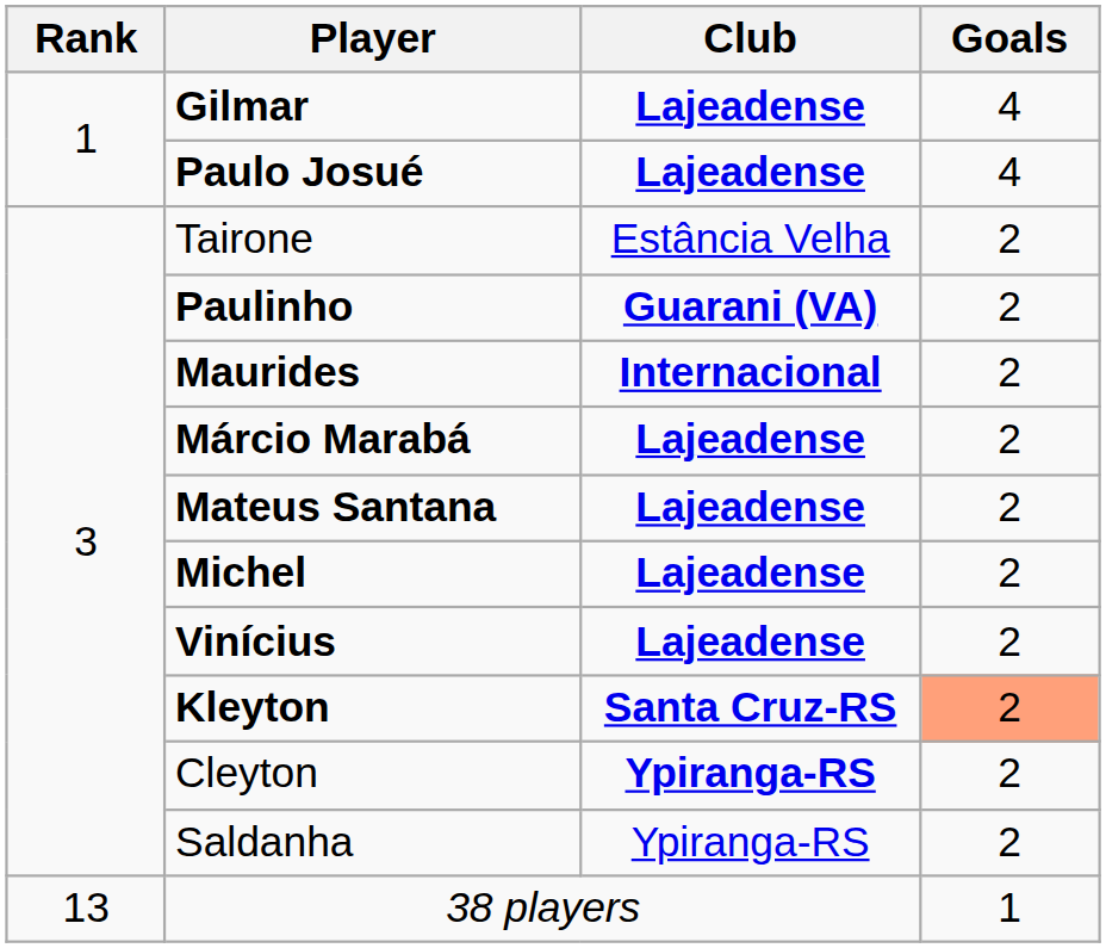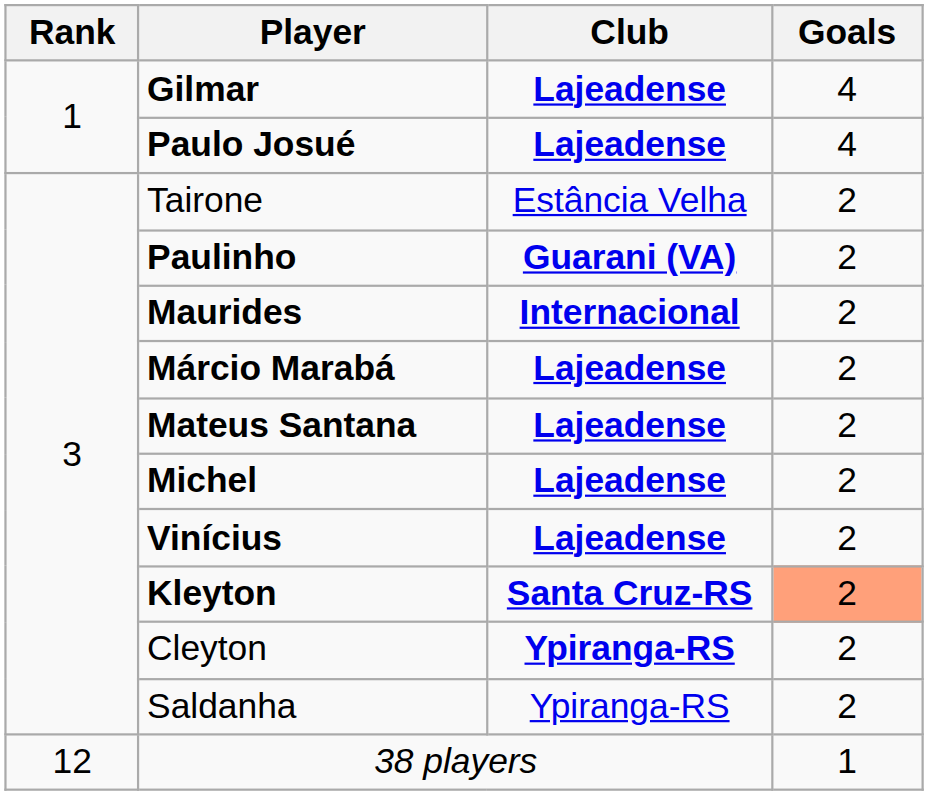 <table class="wikitable" style="text-align:center; margin-left:1em;">
 <tr>
 <th style="width:53px">Rank</th>
 <th style="width:150px">Player</th>
 <th style="width:122px">Club</th>
 <th style="width:60px">Goals</th>
 </tr>
 <tr>
 <td align=center rowspan=2>1</td>
 <td align=left> <strong>Gilmar</strong></td>
 <td><strong><a href='#'>Lajeadense</a></strong></td>
 <td>4</td>
 </tr>
 <tr>
 <td align=left> <strong>Paulo Josué</strong></td>
 <td><strong><a href='#'>Lajeadense</a></strong></td>
 <td>4</td>
 </tr>
 <tr>
 <td align=center rowspan=10>3</td>
 <td align=left> Tairone</td>
 <td><a href='#'>Estância Velha</a></td>
 <td>2</td>
 </tr>
 <tr>
 <td align=left> <strong>Paulinho</strong></td>
 <td><strong><a href='#'>Guarani (VA)</a></strong></td>
 <td>2</td>
 </tr>
 <tr>
 <td align=left> <strong>Maurides</strong></td>
 <td><strong><a href='#'>Internacional</a></strong></td>
 <td>2</td>
 </tr>
 <tr>
 <td align=left> <strong>Márcio Marabá</strong></td>
 <td><strong><a href='#'>Lajeadense</a></strong></td>
 <td>2</td>
 </tr>
 <tr>
 <td align=left> <strong>Mateus Santana</strong></td>
 <td><strong><a href='#'>Lajeadense</a></strong></td>
 <td>2</td>
 </tr>
 <tr>
 <td align=left> <strong>Michel</strong></td>
 <td><strong><a href='#'>Lajeadense</a></strong></td>
 <td>2</td>
 </tr>
 <tr>
 <td align=left> <strong>Vinícius</strong></td>
 <td><strong><a href='#'>Lajeadense</a></strong></td>
 <td>2</td>
 </tr>
 <tr>
 <td align=left> <strong>Kleyton</strong></td>
 <td><strong><a href='#'>Santa Cruz-RS</a></strong></td>
 <td style="background: lightsalmon;">2</td>
 </tr>
 <tr>
 <td align=left> Cleyton</td>
 <td><strong><a href='#'>Ypiranga-RS</a></strong></td>
 <td>2</td>
 </tr>
 <tr>
 <td align=left> Saldanha</td>
 <td><a href='#'>Ypiranga-RS</a></td>
 <td>2</td>
 </tr>
 <tr>
-<td align=center rowspan=1>13</td>
+<td align=center rowspan=1>12</td>
 <td colspan=2 align=center><em>38 players</em></td>
 <td>1</td>
 </tr>
 </table>
